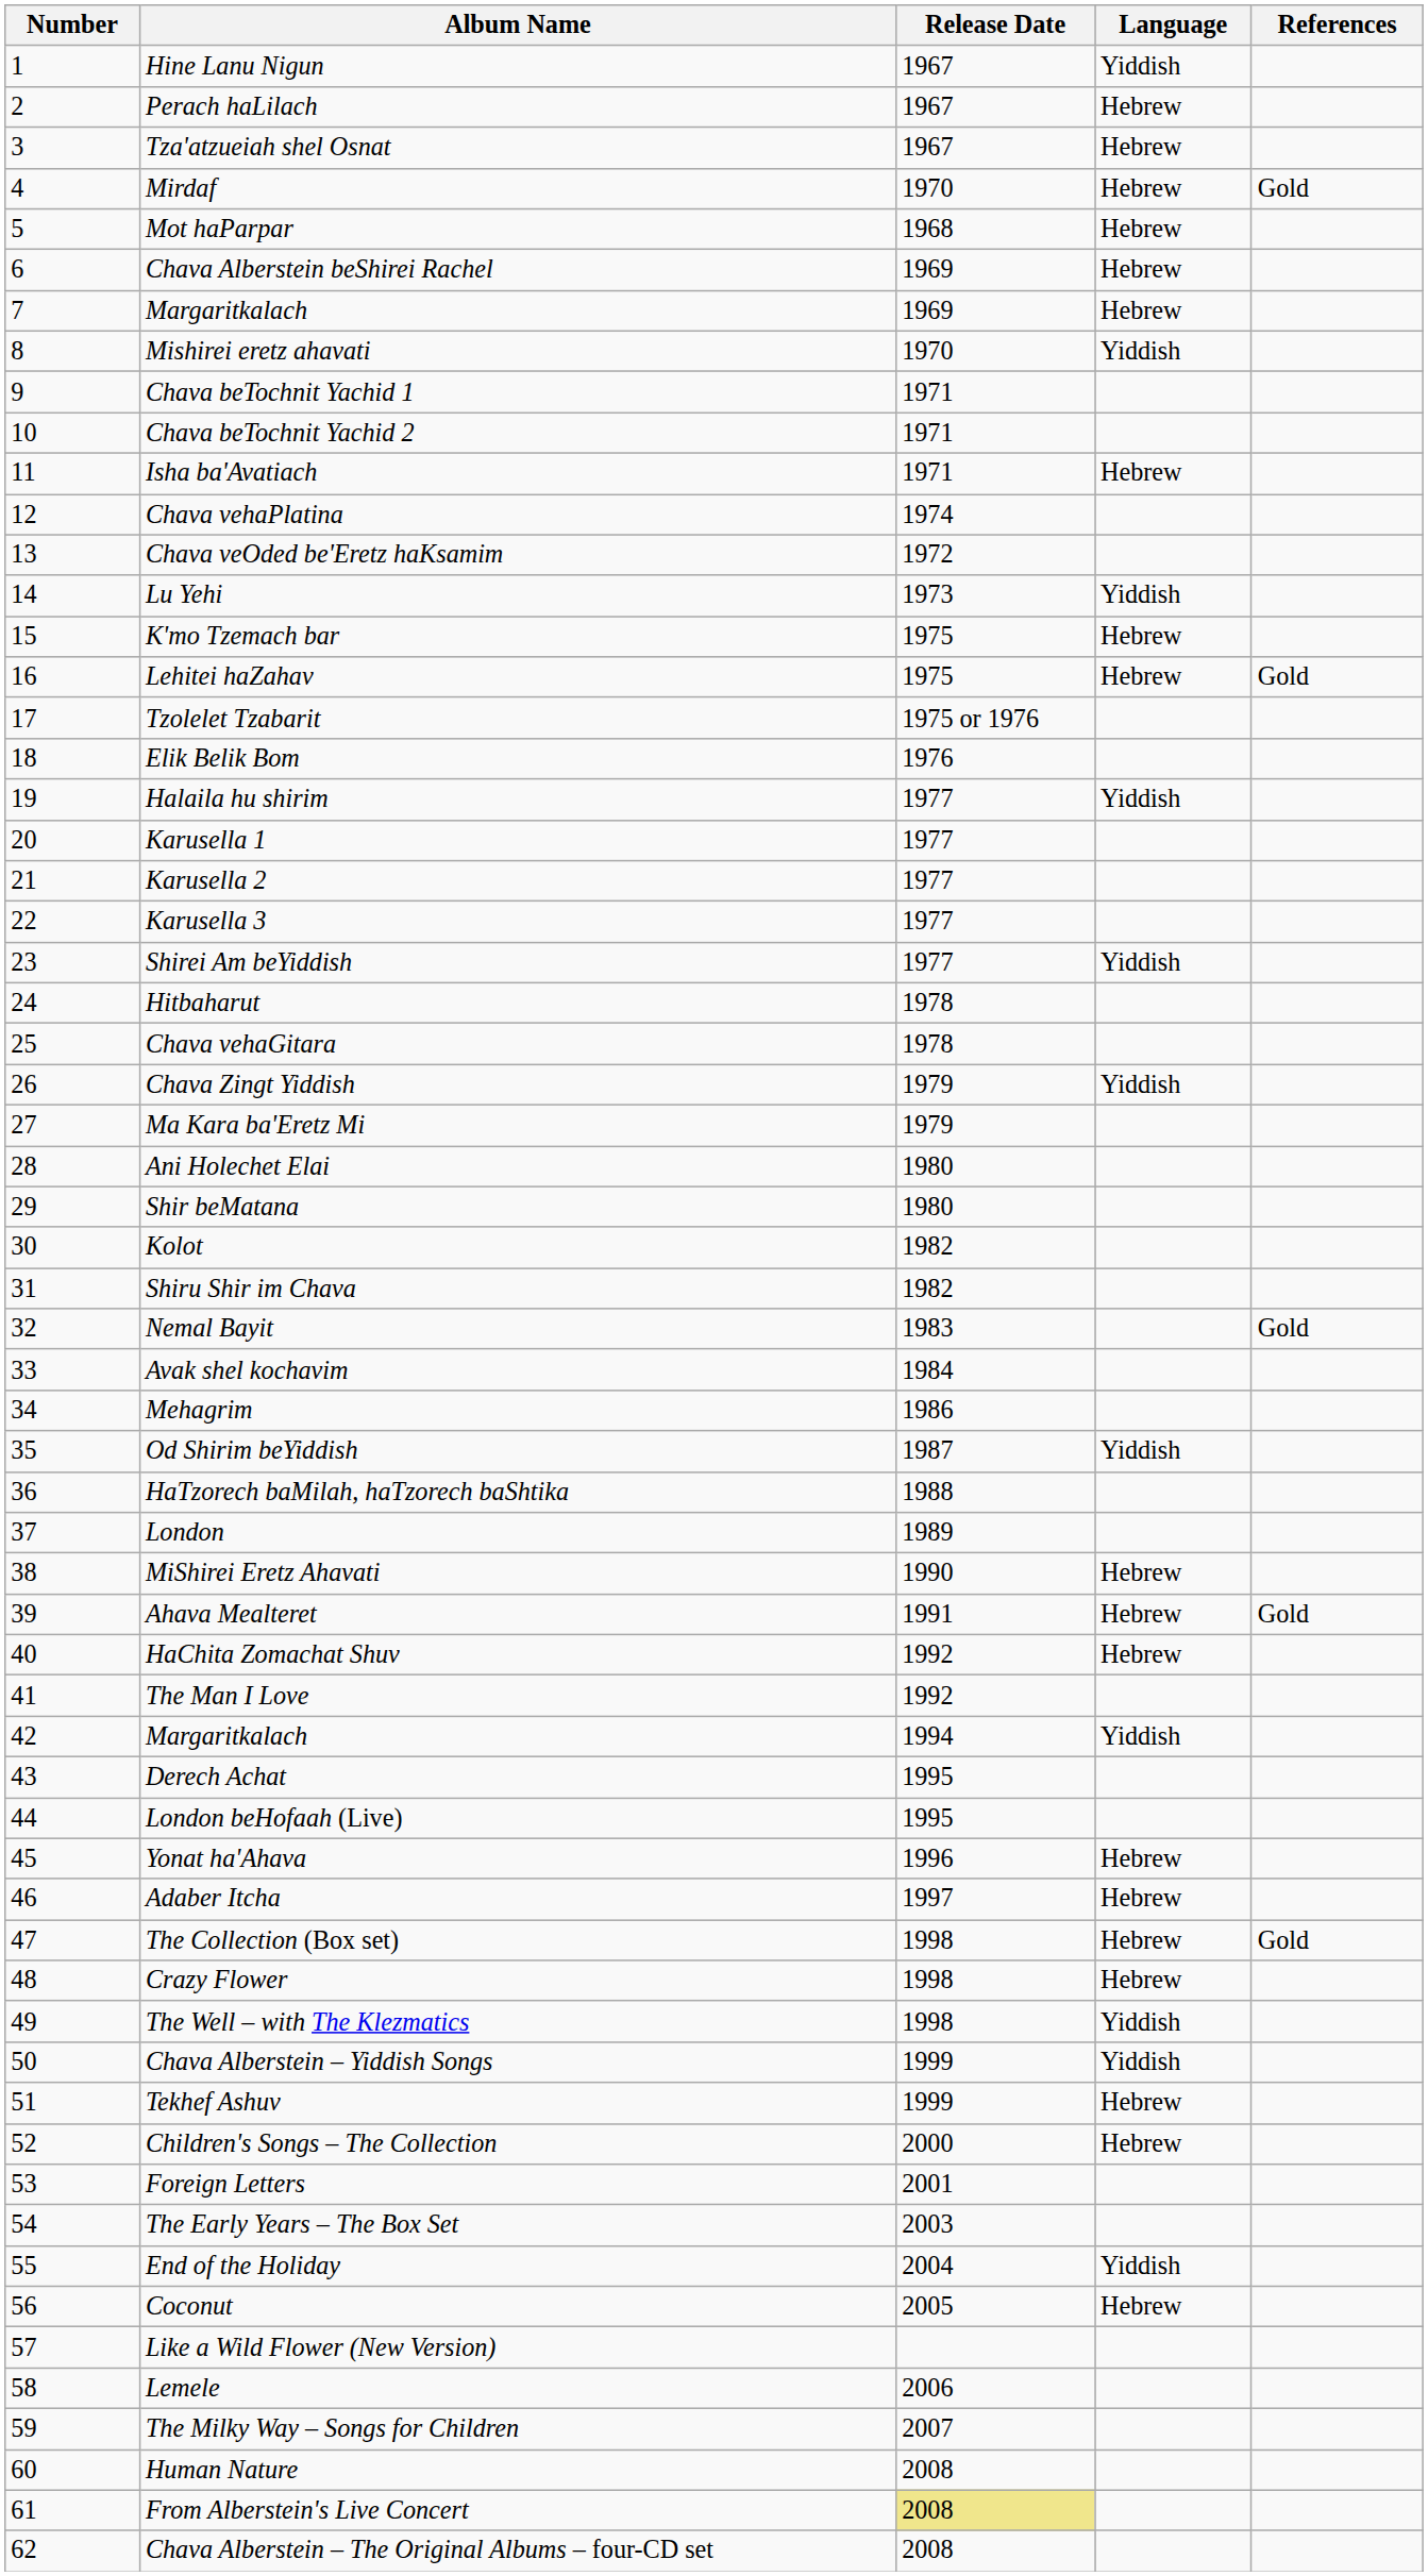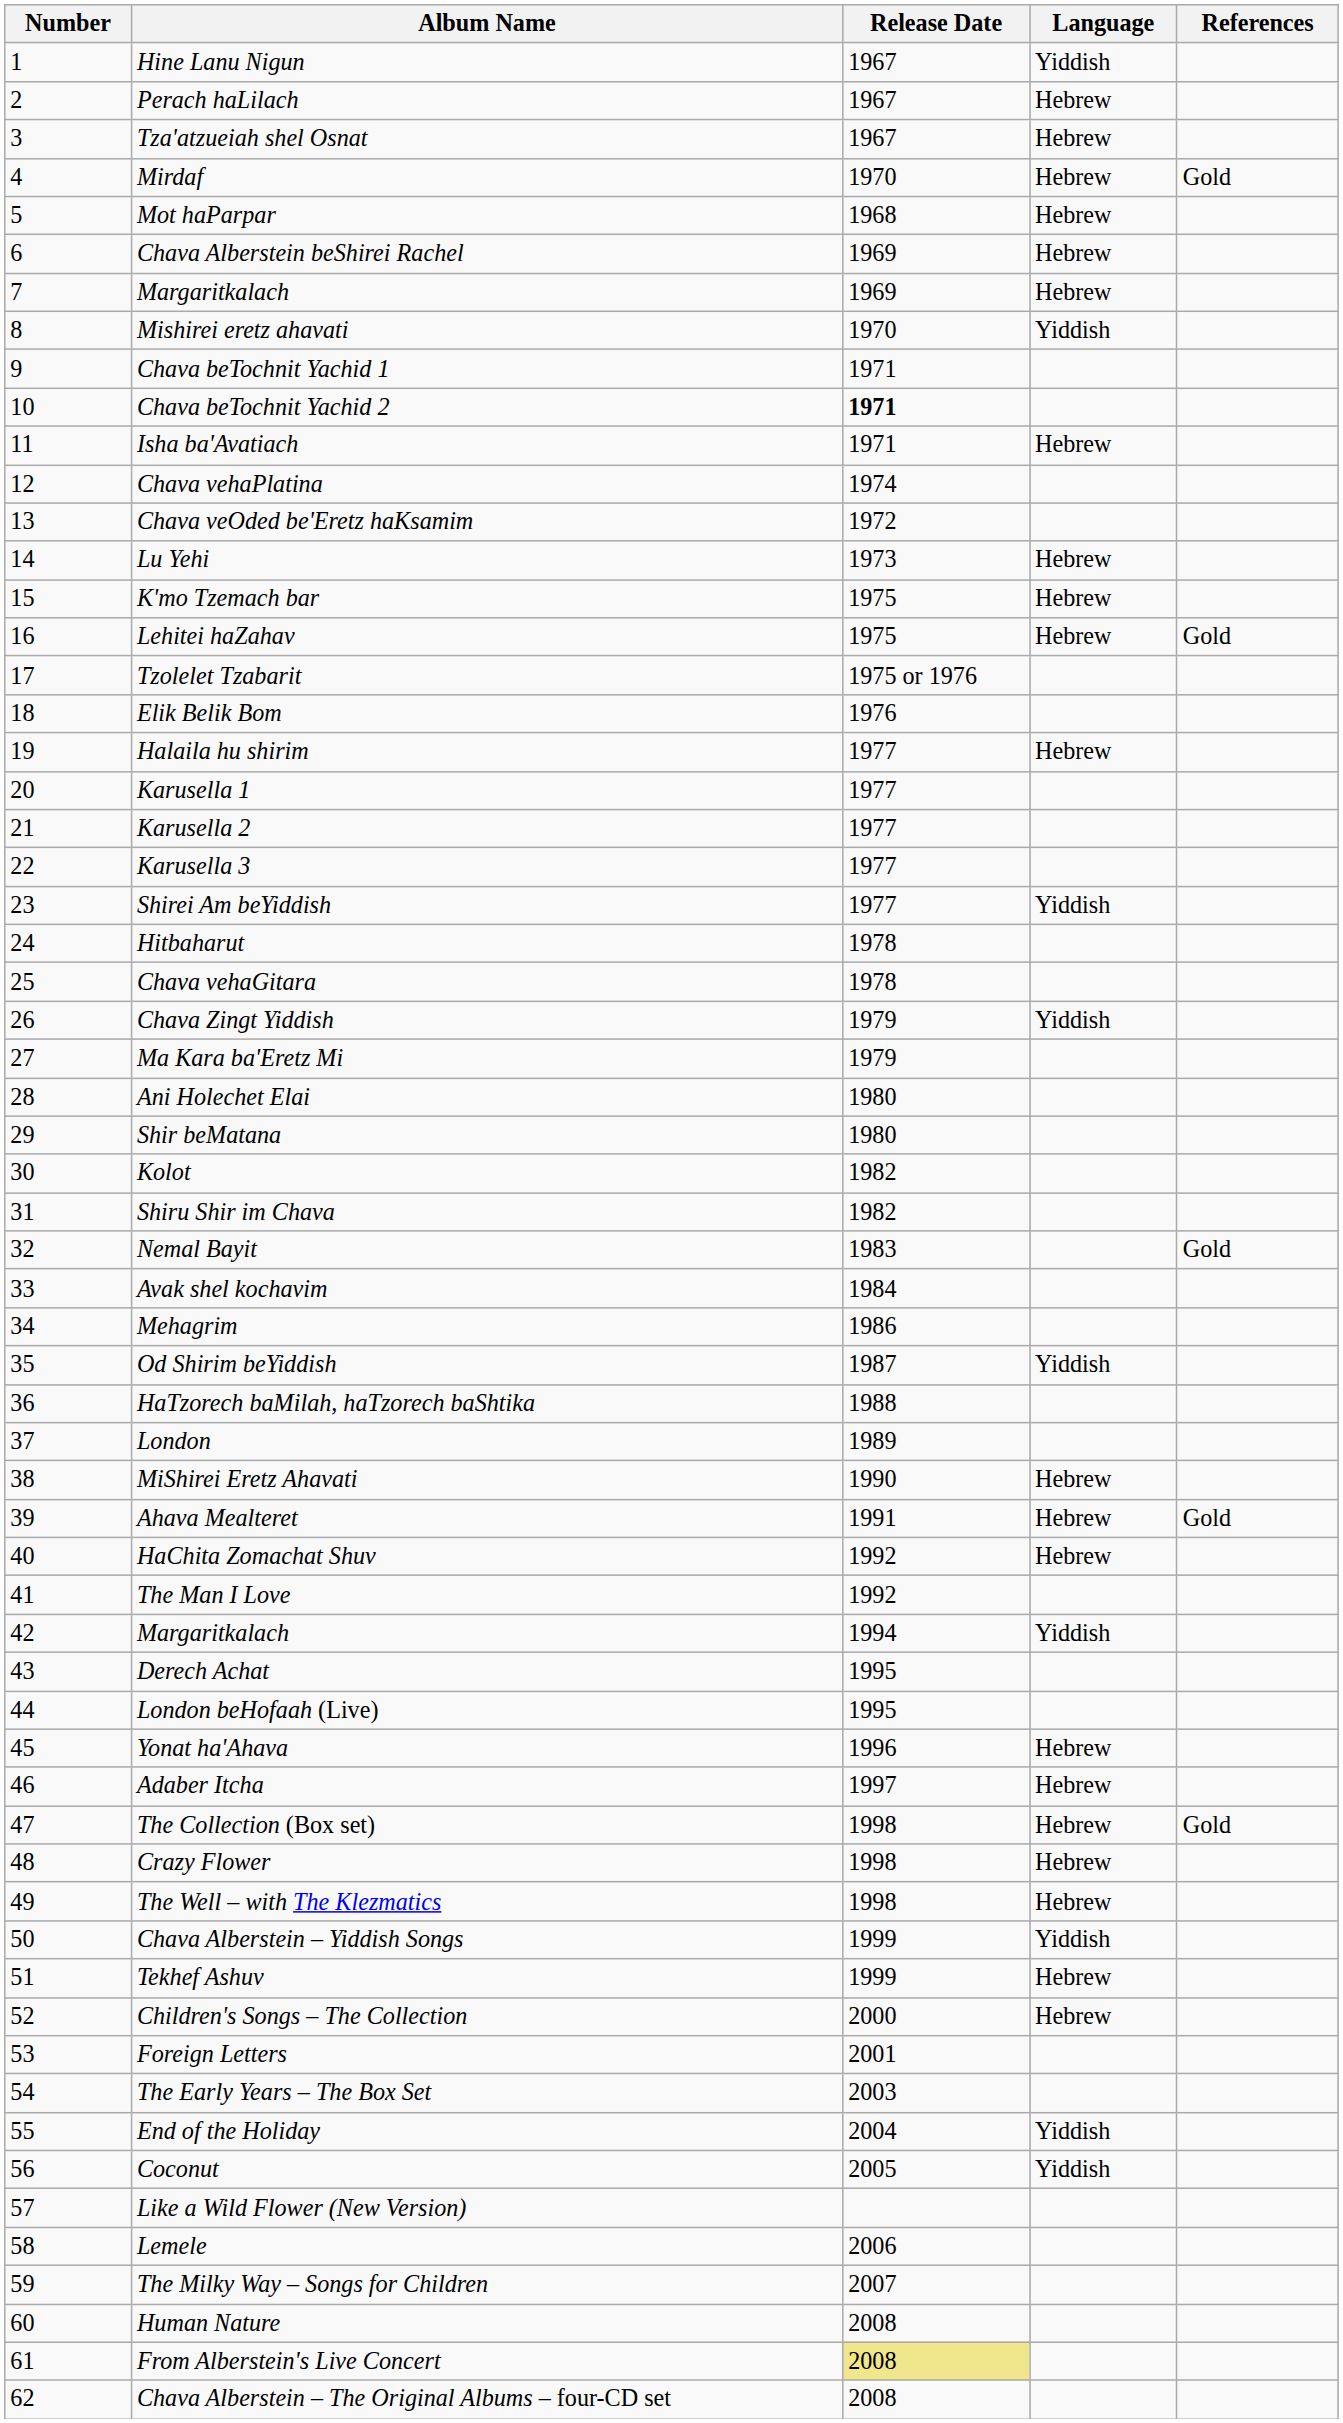 <table class="wikitable sortable" style="width:100%; margin:auto;">
 <tr style="background:#efefef;">
 <th>Number</th>
 <th>Album Name</th>
 <th>Release Date</th>
 <th>Language</th>
 <th>References</th>
 </tr>
 <tr>
 <td>1</td>
 <td><em>Hine Lanu Nigun</em></td>
 <td>1967</td>
 <td>Yiddish</td>
 <td></td>
 </tr>
 <tr>
 <td>2</td>
 <td><em>Perach haLilach</em></td>
 <td>1967</td>
 <td>Hebrew</td>
 <td></td>
 </tr>
 <tr>
 <td>3</td>
 <td><em>Tza'atzueiah shel Osnat</em></td>
 <td>1967</td>
 <td>Hebrew</td>
 <td></td>
 </tr>
 <tr>
 <td>4</td>
 <td><em>Mirdaf</em></td>
 <td>1970</td>
 <td>Hebrew</td>
 <td>Gold</td>
 </tr>
 <tr>
 <td>5</td>
 <td><em>Mot haParpar</em></td>
 <td>1968</td>
 <td>Hebrew</td>
 <td></td>
 </tr>
 <tr>
 <td>6</td>
 <td><em>Chava Alberstein beShirei Rachel</em></td>
 <td>1969</td>
 <td>Hebrew</td>
 <td></td>
 </tr>
 <tr>
 <td>7</td>
 <td><em>Margaritkalach</em></td>
 <td>1969</td>
 <td>Hebrew</td>
 <td></td>
 </tr>
 <tr>
 <td>8</td>
 <td><em>Mishirei eretz ahavati</em></td>
 <td>1970</td>
 <td>Yiddish</td>
 <td></td>
 </tr>
 <tr>
 <td>9</td>
 <td><em>Chava beTochnit Yachid 1</em></td>
 <td>1971</td>
 <td></td>
 <td></td>
 </tr>
 <tr>
 <td>10</td>
 <td><em>Chava beTochnit Yachid 2</em></td>
-<td>1971</td>
+<td><strong>1971</strong></td>
 <td></td>
 <td></td>
 </tr>
 <tr>
 <td>11</td>
 <td><em>Isha ba'Avatiach</em></td>
 <td>1971</td>
 <td>Hebrew</td>
 <td></td>
 </tr>
 <tr>
 <td>12</td>
 <td><em>Chava vehaPlatina</em></td>
 <td>1974</td>
 <td></td>
 <td></td>
 </tr>
 <tr>
 <td>13</td>
 <td><em>Chava veOded be'Eretz haKsamim</em></td>
 <td>1972</td>
 <td></td>
 <td></td>
 </tr>
 <tr>
 <td>14</td>
 <td><em>Lu Yehi</em></td>
 <td>1973</td>
-<td>Yiddish</td>
+<td>Hebrew</td>
 <td></td>
 </tr>
 <tr>
 <td>15</td>
 <td><em>K'mo Tzemach bar</em></td>
 <td>1975</td>
 <td>Hebrew</td>
 <td></td>
 </tr>
 <tr>
 <td>16</td>
 <td><em>Lehitei haZahav</em></td>
 <td>1975</td>
 <td>Hebrew</td>
 <td>Gold</td>
 </tr>
 <tr>
 <td>17</td>
 <td><em>Tzolelet Tzabarit</em></td>
 <td>1975 or 1976</td>
 <td></td>
 <td></td>
 </tr>
 <tr>
 <td>18</td>
 <td><em>Elik Belik Bom</em></td>
 <td>1976</td>
 <td></td>
 <td></td>
 </tr>
 <tr>
 <td>19</td>
 <td><em>Halaila hu shirim</em></td>
 <td>1977</td>
-<td>Yiddish</td>
+<td>Hebrew</td>
 <td></td>
 </tr>
 <tr>
 <td>20</td>
 <td><em>Karusella 1</em></td>
 <td>1977</td>
 <td></td>
 <td></td>
 </tr>
 <tr>
 <td>21</td>
 <td><em>Karusella 2</em></td>
 <td>1977</td>
 <td></td>
 <td></td>
 </tr>
 <tr>
 <td>22</td>
 <td><em>Karusella 3</em></td>
 <td>1977</td>
 <td></td>
 <td></td>
 </tr>
 <tr>
 <td>23</td>
 <td><em>Shirei Am beYiddish</em></td>
 <td>1977</td>
 <td>Yiddish</td>
 <td></td>
 </tr>
 <tr>
 <td>24</td>
 <td><em>Hitbaharut</em></td>
 <td>1978</td>
 <td></td>
 <td></td>
 </tr>
 <tr>
 <td>25</td>
 <td><em>Chava vehaGitara</em></td>
 <td>1978</td>
 <td></td>
 <td></td>
 </tr>
 <tr>
 <td>26</td>
 <td><em>Chava Zingt Yiddish</em></td>
 <td>1979</td>
 <td>Yiddish</td>
 <td></td>
 </tr>
 <tr>
 <td>27</td>
 <td><em>Ma Kara ba'Eretz Mi</em></td>
 <td>1979</td>
 <td></td>
 <td></td>
 </tr>
 <tr>
 <td>28</td>
 <td><em>Ani Holechet Elai</em></td>
 <td>1980</td>
 <td></td>
 <td></td>
 </tr>
 <tr>
 <td>29</td>
 <td><em>Shir beMatana</em></td>
 <td>1980</td>
 <td></td>
 <td></td>
 </tr>
 <tr>
 <td>30</td>
 <td><em>Kolot</em></td>
 <td>1982</td>
 <td></td>
 <td></td>
 </tr>
 <tr>
 <td>31</td>
 <td><em>Shiru Shir im Chava</em></td>
 <td>1982</td>
 <td></td>
 <td></td>
 </tr>
 <tr>
 <td>32</td>
 <td><em>Nemal Bayit</em></td>
 <td>1983</td>
 <td></td>
 <td>Gold</td>
 </tr>
 <tr>
 <td>33</td>
 <td><em>Avak shel kochavim</em></td>
 <td>1984</td>
 <td></td>
 <td></td>
 </tr>
 <tr>
 <td>34</td>
 <td><em>Mehagrim</em></td>
 <td>1986</td>
 <td></td>
 <td></td>
 </tr>
 <tr>
 <td>35</td>
 <td><em>Od Shirim beYiddish</em></td>
 <td>1987</td>
 <td>Yiddish</td>
 <td></td>
 </tr>
 <tr>
 <td>36</td>
 <td><em>HaTzorech baMilah, haTzorech baShtika</em></td>
 <td>1988</td>
 <td></td>
 <td></td>
 </tr>
 <tr>
 <td>37</td>
 <td><em>London</em></td>
 <td>1989</td>
 <td></td>
 <td></td>
 </tr>
 <tr>
 <td>38</td>
 <td><em>MiShirei Eretz Ahavati</em></td>
 <td>1990</td>
 <td>Hebrew</td>
 <td></td>
 </tr>
 <tr>
 <td>39</td>
 <td><em>Ahava Mealteret</em></td>
 <td>1991</td>
 <td>Hebrew</td>
 <td>Gold</td>
 </tr>
 <tr>
 <td>40</td>
 <td><em>HaChita Zomachat Shuv</em></td>
 <td>1992</td>
 <td>Hebrew</td>
 <td></td>
 </tr>
 <tr>
 <td>41</td>
 <td><em>The Man I Love</em></td>
 <td>1992</td>
 <td></td>
 <td></td>
 </tr>
 <tr>
 <td>42</td>
 <td><em>Margaritkalach</em></td>
 <td>1994</td>
 <td>Yiddish</td>
 <td></td>
 </tr>
 <tr>
 <td>43</td>
 <td><em>Derech Achat</em></td>
 <td>1995</td>
 <td></td>
 <td></td>
 </tr>
 <tr>
 <td>44</td>
 <td><em>London beHofaah</em> (Live)</td>
 <td>1995</td>
 <td></td>
 <td></td>
 </tr>
 <tr>
 <td>45</td>
 <td><em>Yonat ha'Ahava</em></td>
 <td>1996</td>
 <td>Hebrew</td>
 <td></td>
 </tr>
 <tr>
 <td>46</td>
 <td><em>Adaber Itcha</em></td>
 <td>1997</td>
 <td>Hebrew</td>
 <td></td>
 </tr>
 <tr>
 <td>47</td>
 <td><em>The Collection</em> (Box set)</td>
 <td>1998</td>
 <td>Hebrew</td>
 <td>Gold</td>
 </tr>
 <tr>
 <td>48</td>
 <td><em>Crazy Flower</em></td>
 <td>1998</td>
 <td>Hebrew</td>
 <td></td>
 </tr>
 <tr>
 <td>49</td>
 <td><em>The Well – with <a href='#'>The Klezmatics</a></em></td>
 <td>1998</td>
-<td>Yiddish</td>
+<td>Hebrew</td>
 <td></td>
 </tr>
 <tr>
 <td>50</td>
 <td><em>Chava Alberstein – Yiddish Songs</em></td>
 <td>1999</td>
 <td>Yiddish</td>
 <td></td>
 </tr>
 <tr>
 <td>51</td>
 <td><em>Tekhef Ashuv</em></td>
 <td>1999</td>
 <td>Hebrew</td>
 <td></td>
 </tr>
 <tr>
 <td>52</td>
 <td><em>Children's Songs – The Collection</em></td>
 <td>2000</td>
 <td>Hebrew</td>
 <td></td>
 </tr>
 <tr>
 <td>53</td>
 <td><em>Foreign Letters</em></td>
 <td>2001</td>
 <td></td>
 <td></td>
 </tr>
 <tr>
 <td>54</td>
 <td><em>The Early Years – The Box Set</em></td>
 <td>2003</td>
 <td></td>
 <td></td>
 </tr>
 <tr>
 <td>55</td>
 <td><em>End of the Holiday</em></td>
 <td>2004</td>
 <td>Yiddish</td>
 <td></td>
 </tr>
 <tr>
 <td>56</td>
 <td><em>Coconut</em></td>
 <td>2005</td>
-<td>Hebrew</td>
+<td>Yiddish</td>
 <td></td>
 </tr>
 <tr>
 <td>57</td>
 <td><em>Like a Wild Flower (New Version)</em></td>
 <td></td>
 <td></td>
 <td></td>
 </tr>
 <tr>
 <td>58</td>
 <td><em>Lemele</em></td>
 <td>2006</td>
 <td></td>
 <td></td>
 </tr>
 <tr>
 <td>59</td>
 <td><em>The Milky Way – Songs for Children</em></td>
 <td>2007</td>
 <td></td>
 <td></td>
 </tr>
 <tr>
 <td>60</td>
 <td><em>Human Nature</em></td>
 <td>2008</td>
 <td></td>
 <td></td>
 </tr>
 <tr>
 <td>61</td>
 <td><em>From Alberstein's Live Concert</em></td>
 <td style="background: khaki;">2008</td>
 <td></td>
 <td></td>
 </tr>
 <tr>
 <td>62</td>
 <td><em>Chava Alberstein – The Original Albums</em> – four-CD set</td>
 <td>2008</td>
 <td></td>
 <td></td>
 </tr>
 </table>
